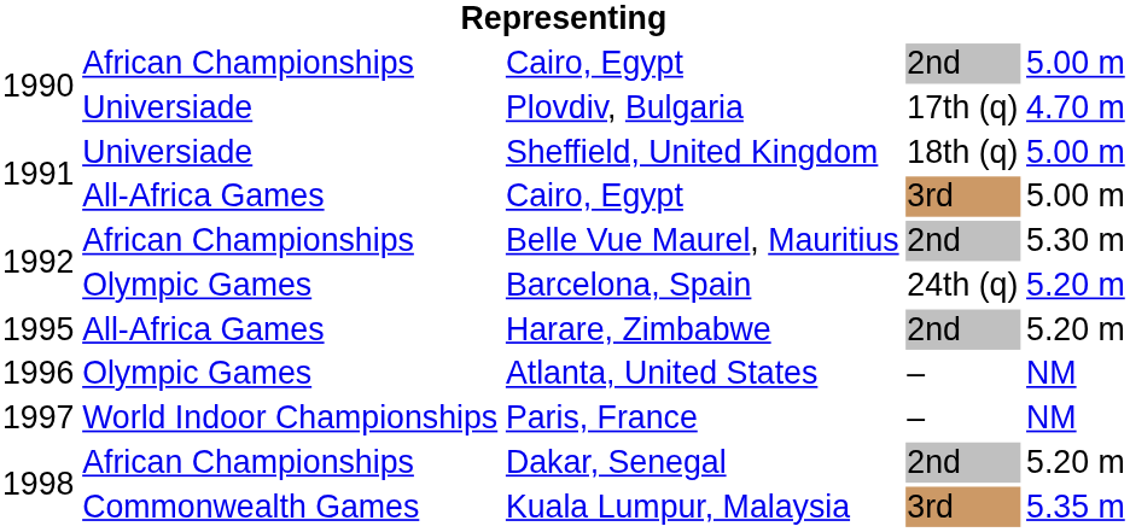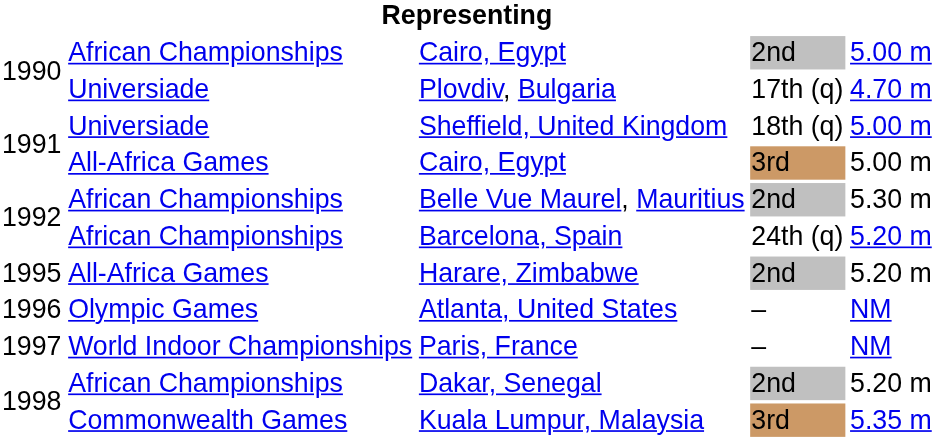 <table>
 <tr>
 <th colspan="5">Representing </th>
 </tr>
 <tr>
 <td rowspan=2>1990</td>
 <td><a href='#'>African Championships</a></td>
 <td><a href='#'>Cairo, Egypt</a></td>
 <td bgcolor="silver">2nd</td>
 <td><a href='#'>5.00 m</a></td>
 </tr>
 <tr>
 <td><a href='#'>Universiade</a></td>
 <td><a href='#'>Plovdiv</a>, <a href='#'>Bulgaria</a></td>
 <td>17th (q)</td>
 <td><a href='#'>4.70 m</a></td>
 </tr>
 <tr>
 <td rowspan=2>1991</td>
 <td><a href='#'>Universiade</a></td>
 <td><a href='#'>Sheffield, United Kingdom</a></td>
 <td>18th (q)</td>
 <td><a href='#'>5.00 m</a></td>
 </tr>
 <tr>
 <td><a href='#'>All-Africa Games</a></td>
 <td><a href='#'>Cairo, Egypt</a></td>
 <td bgcolor="cc9966">3rd</td>
 <td>5.00 m</td>
 </tr>
 <tr>
 <td rowspan=2>1992</td>
 <td><a href='#'>African Championships</a></td>
 <td><a href='#'>Belle Vue Maurel</a>, <a href='#'>Mauritius</a></td>
 <td bgcolor="silver">2nd</td>
 <td>5.30 m</td>
 </tr>
 <tr>
-<td><a href='#'>Olympic Games</a></td>
+<td><a href='#'>African Championships</a></td>
 <td><a href='#'>Barcelona, Spain</a></td>
 <td>24th (q)</td>
 <td><a href='#'>5.20 m</a></td>
 </tr>
 <tr>
 <td>1995</td>
 <td><a href='#'>All-Africa Games</a></td>
 <td><a href='#'>Harare, Zimbabwe</a></td>
 <td bgcolor="silver">2nd</td>
 <td>5.20 m</td>
 </tr>
 <tr>
 <td>1996</td>
 <td><a href='#'>Olympic Games</a></td>
 <td><a href='#'>Atlanta, United States</a></td>
 <td>–</td>
 <td><a href='#'>NM</a></td>
 </tr>
 <tr>
 <td>1997</td>
 <td><a href='#'>World Indoor Championships</a></td>
 <td><a href='#'>Paris, France</a></td>
 <td>–</td>
 <td><a href='#'>NM</a></td>
 </tr>
 <tr>
 <td rowspan=2>1998</td>
 <td><a href='#'>African Championships</a></td>
 <td><a href='#'>Dakar, Senegal</a></td>
 <td bgcolor="silver">2nd</td>
 <td>5.20 m</td>
 </tr>
 <tr>
 <td><a href='#'>Commonwealth Games</a></td>
 <td><a href='#'>Kuala Lumpur, Malaysia</a></td>
 <td bgcolor="cc9966">3rd</td>
 <td><a href='#'>5.35 m</a></td>
 </tr>
 </table>
